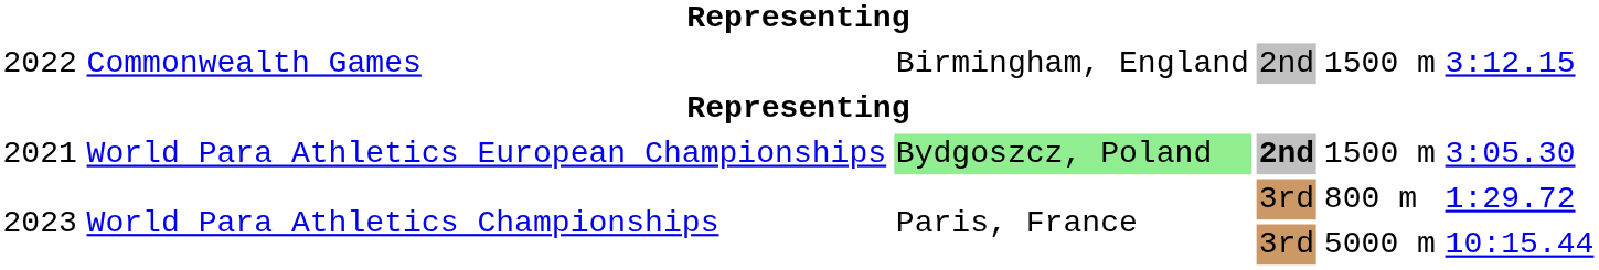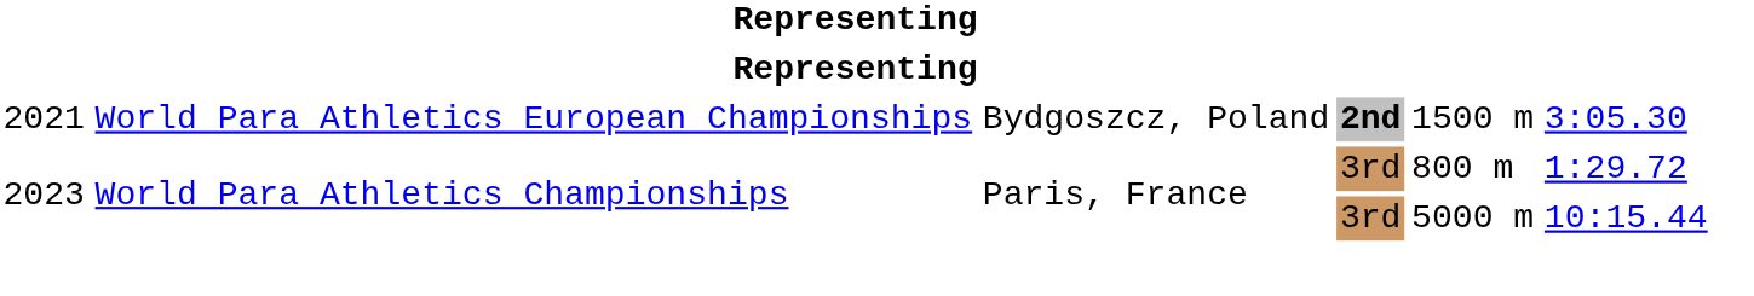 <table>
 <tr>
 <th colspan="6">Representing </th>
-</tr>
-<tr>
-<td>2022</td>
-<td><a href='#'>Commonwealth Games</a></td>
-<td>Birmingham, England</td>
-<td bgcolor="silver">2nd</td>
-<td>1500 m</td>
-<td><a href='#'>3:12.15</a></td>
 </tr>
 <tr>
 <th colspan="6">Representing </th>
 </tr>
 <tr>
 <td>2021</td>
 <td><a href='#'>World Para Athletics European Championships</a></td>
-<td style="background: lightgreen;">Bydgoszcz, Poland</td>
+<td>Bydgoszcz, Poland</td>
 <td bgcolor="silver"><strong>2nd</strong></td>
 <td>1500 m</td>
 <td><a href='#'>3:05.30</a></td>
 </tr>
 <tr>
 <td rowspan=2>2023</td>
 <td rowspan=2><a href='#'>World Para Athletics Championships</a></td>
 <td rowspan=2>Paris, France</td>
 <td bgcolor="cc9966">3rd</td>
 <td>800 m</td>
 <td><a href='#'>1:29.72</a></td>
 </tr>
 <tr>
 <td bgcolor="cc9966">3rd</td>
 <td>5000 m</td>
 <td><a href='#'>10:15.44</a></td>
 </tr>
 </table>
